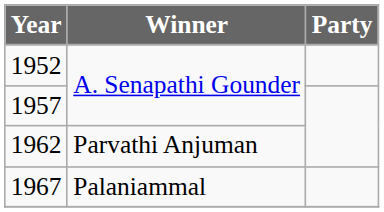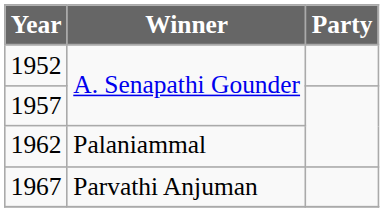 <table class="wikitable sortable">
 <tr>
 <th style="background-color:#666666; color:white">Year</th>
 <th style="background-color:#666666; color:white">Winner</th>
 <th style="background-color:#666666; color:white" colspan="2">Party</th>
 </tr>
 <tr>
 <td>1952</td>
 <td rowspan=2><a href='#'>A. Senapathi Gounder</a></td>
 <td></td>
 </tr>
 <tr>
 <td>1957</td>
 </tr>
 <tr>
 <td>1962</td>
-<td>Parvathi Anjuman</td>
+<td>Palaniammal</td>
 </tr>
 <tr>
 <td>1967</td>
-<td>Palaniammal</td>
+<td>Parvathi Anjuman</td>
 <td></td>
 </tr>
 <tr>
 </tr>
 </table>
